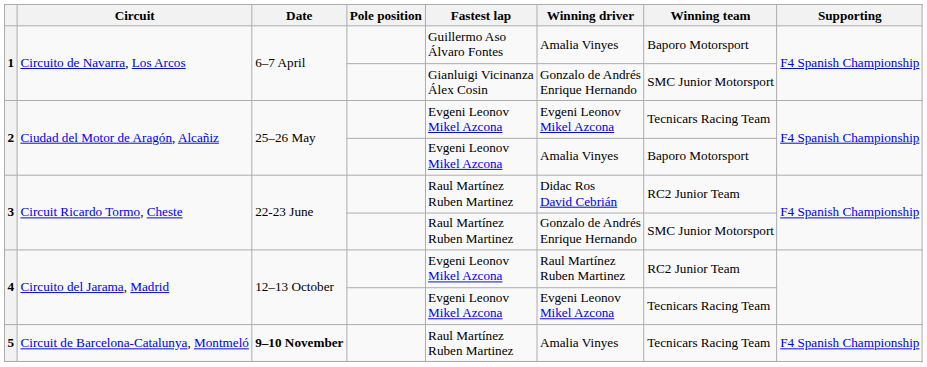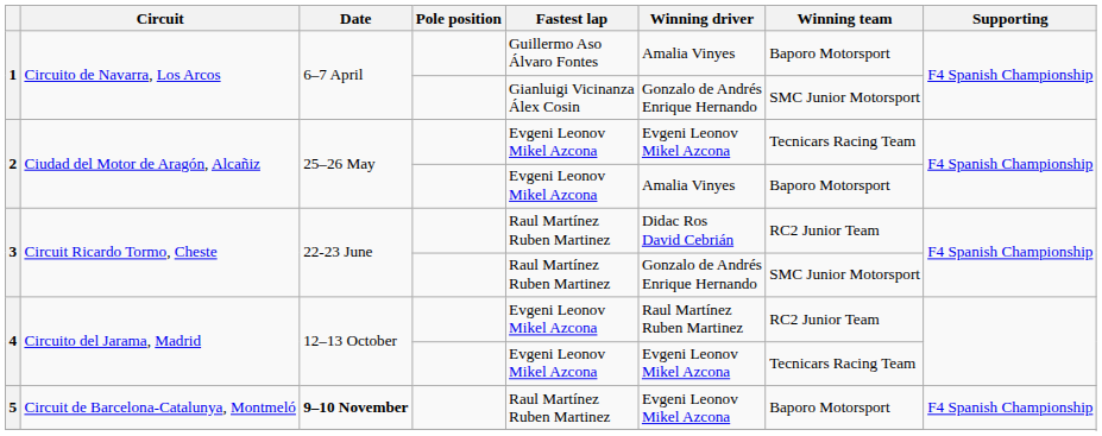 <table class="wikitable" style="font-size: 85%;">
 <tr>
 <th></th>
 <th>Circuit</th>
 <th>Date</th>
 <th>Pole position</th>
 <th>Fastest lap</th>
 <th>Winning driver</th>
 <th>Winning team</th>
 <th>Supporting</th>
 </tr>
 <tr>
 <th rowspan="2">1</th>
 <td rowspan="2"> <a href='#'>Circuito de Navarra</a>, <a href='#'>Los Arcos</a></td>
 <td rowspan="2">6–7 April</td>
 <td></td>
 <td> Guillermo Aso<br> Álvaro Fontes</td>
 <td> Amalia Vinyes</td>
 <td> Baporo Motorsport</td>
 <td rowspan="2"><a href='#'>F4 Spanish Championship</a></td>
 </tr>
 <tr>
 <td></td>
 <td> Gianluigi Vicinanza<br> Álex Cosin</td>
 <td> Gonzalo de Andrés<br> Enrique Hernando</td>
 <td> SMC Junior Motorsport</td>
 </tr>
 <tr>
 <th rowspan="2">2</th>
 <td rowspan="2"> <a href='#'>Ciudad del Motor de Aragón</a>, <a href='#'>Alcañiz</a></td>
 <td rowspan="2">25–26 May</td>
 <td></td>
 <td> Evgeni Leonov<br> <a href='#'>Mikel Azcona</a></td>
 <td> Evgeni Leonov<br> <a href='#'>Mikel Azcona</a></td>
 <td> Tecnicars Racing Team</td>
 <td rowspan="2"><a href='#'>F4 Spanish Championship</a></td>
 </tr>
 <tr>
 <td></td>
 <td> Evgeni Leonov<br> <a href='#'>Mikel Azcona</a></td>
 <td> Amalia Vinyes</td>
 <td> Baporo Motorsport</td>
 </tr>
 <tr>
 <th rowspan="2">3</th>
 <td rowspan="2"> <a href='#'>Circuit Ricardo Tormo</a>, <a href='#'>Cheste</a></td>
 <td rowspan="2">22-23 June</td>
 <td></td>
 <td> Raul Martínez<br> Ruben Martinez</td>
 <td> Didac Ros<br> <a href='#'>David Cebrián</a></td>
 <td> RC2 Junior Team</td>
 <td rowspan="2"><a href='#'>F4 Spanish Championship</a></td>
 </tr>
 <tr>
 <td></td>
 <td> Raul Martínez<br> Ruben Martinez</td>
 <td> Gonzalo de Andrés<br> Enrique Hernando</td>
 <td> SMC Junior Motorsport</td>
 </tr>
 <tr>
 <th rowspan="2">4</th>
 <td rowspan="2"> <a href='#'>Circuito del Jarama</a>, <a href='#'>Madrid</a></td>
 <td rowspan="2">12–13 October</td>
 <td></td>
 <td> Evgeni Leonov<br> <a href='#'>Mikel Azcona</a></td>
 <td> Raul Martínez<br> Ruben Martinez</td>
 <td> RC2 Junior Team</td>
 <td rowspan="2"></td>
 </tr>
 <tr>
 <td></td>
 <td> Evgeni Leonov<br> <a href='#'>Mikel Azcona</a></td>
 <td> Evgeni Leonov<br> <a href='#'>Mikel Azcona</a></td>
 <td> Tecnicars Racing Team</td>
 </tr>
 <tr>
 <th>5</th>
 <td> <a href='#'>Circuit de Barcelona-Catalunya</a>, <a href='#'>Montmeló</a></td>
 <td><strong>9–10 November</strong></td>
 <td></td>
 <td> Raul Martínez<br> Ruben Martinez</td>
-<td> Amalia Vinyes</td>
-<td> Tecnicars Racing Team</td>
+<td> Evgeni Leonov<br> <a href='#'>Mikel Azcona</a></td>
+<td> Baporo Motorsport</td>
 <td rowspan="2"><a href='#'>F4 Spanish Championship</a></td>
 </tr>
 <tr>
 </tr>
 </table>
